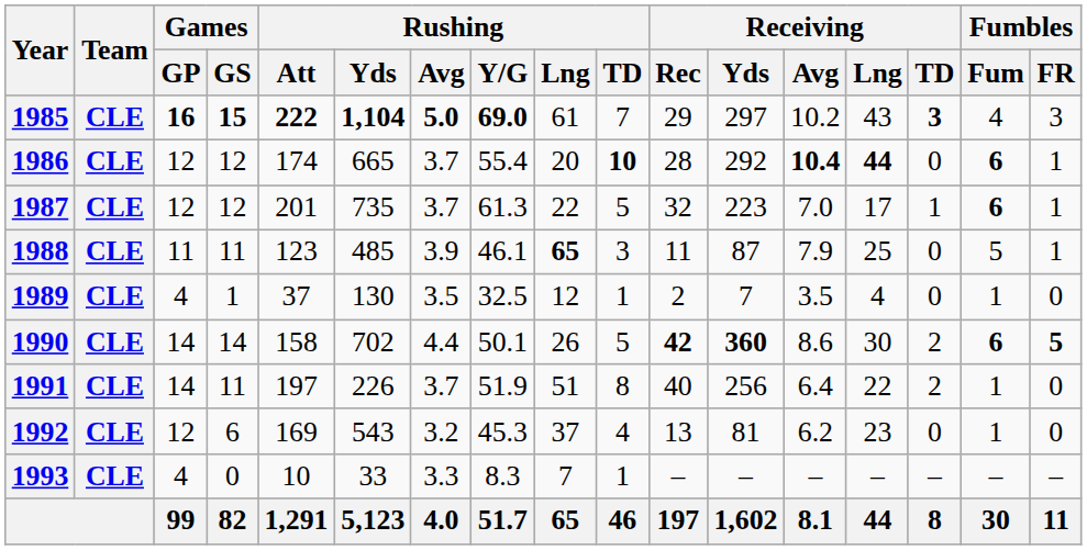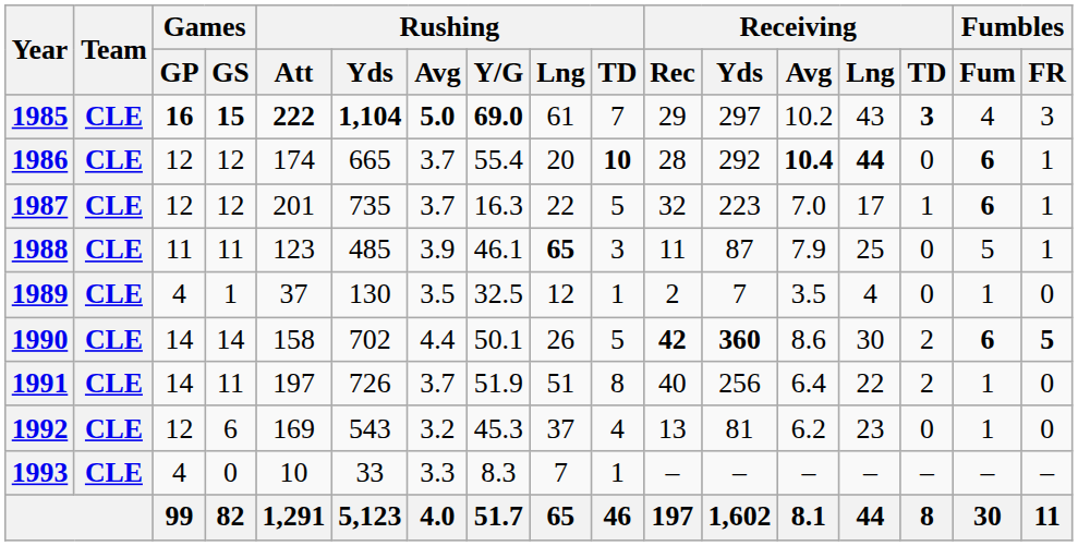 <table class= "wikitable" style="text-align:center;">
 <tr>
 <th rowspan="2">Year</th>
 <th rowspan="2">Team</th>
 <th colspan="2">Games</th>
 <th colspan="6">Rushing</th>
 <th colspan="5">Receiving</th>
 <th colspan="2">Fumbles</th>
 </tr>
 <tr>
 <th>GP</th>
 <th>GS</th>
 <th>Att</th>
 <th>Yds</th>
 <th>Avg</th>
 <th>Y/G</th>
 <th>Lng</th>
 <th>TD</th>
 <th>Rec</th>
 <th>Yds</th>
 <th>Avg</th>
 <th>Lng</th>
 <th>TD</th>
 <th>Fum</th>
 <th>FR</th>
 </tr>
 <tr>
 <th><a href='#'>1985</a></th>
 <th><a href='#'>CLE</a></th>
 <td><strong>16</strong></td>
 <td><strong>15</strong></td>
 <td><strong>222</strong></td>
 <td><strong>1,104</strong></td>
 <td><strong>5.0</strong></td>
 <td><strong>69.0</strong></td>
 <td>61</td>
 <td>7</td>
 <td>29</td>
 <td>297</td>
 <td>10.2</td>
 <td>43</td>
 <td><strong>3</strong></td>
 <td>4</td>
 <td>3</td>
 </tr>
 <tr>
 <th><a href='#'>1986</a></th>
 <th><a href='#'>CLE</a></th>
 <td>12</td>
 <td>12</td>
 <td>174</td>
 <td>665</td>
 <td>3.7</td>
 <td>55.4</td>
 <td>20</td>
 <td><strong>10</strong></td>
 <td>28</td>
 <td>292</td>
 <td><strong>10.4</strong></td>
 <td><strong>44</strong></td>
 <td>0</td>
 <td><strong>6</strong></td>
 <td>1</td>
 </tr>
 <tr>
 <th><a href='#'>1987</a></th>
 <th><a href='#'>CLE</a></th>
 <td>12</td>
 <td>12</td>
 <td>201</td>
 <td>735</td>
 <td>3.7</td>
-<td>61.3</td>
+<td>16.3</td>
 <td>22</td>
 <td>5</td>
 <td>32</td>
 <td>223</td>
 <td>7.0</td>
 <td>17</td>
 <td>1</td>
 <td><strong>6</strong></td>
 <td>1</td>
 </tr>
 <tr>
 <th><a href='#'>1988</a></th>
 <th><a href='#'>CLE</a></th>
 <td>11</td>
 <td>11</td>
 <td>123</td>
 <td>485</td>
 <td>3.9</td>
 <td>46.1</td>
 <td><strong>65</strong></td>
 <td>3</td>
 <td>11</td>
 <td>87</td>
 <td>7.9</td>
 <td>25</td>
 <td>0</td>
 <td>5</td>
 <td>1</td>
 </tr>
 <tr>
 <th><a href='#'>1989</a></th>
 <th><a href='#'>CLE</a></th>
 <td>4</td>
 <td>1</td>
 <td>37</td>
 <td>130</td>
 <td>3.5</td>
 <td>32.5</td>
 <td>12</td>
 <td>1</td>
 <td>2</td>
 <td>7</td>
 <td>3.5</td>
 <td>4</td>
 <td>0</td>
 <td>1</td>
 <td>0</td>
 </tr>
 <tr>
 <th><a href='#'>1990</a></th>
 <th><a href='#'>CLE</a></th>
 <td>14</td>
 <td>14</td>
 <td>158</td>
 <td>702</td>
 <td>4.4</td>
 <td>50.1</td>
 <td>26</td>
 <td>5</td>
 <td><strong>42</strong></td>
 <td><strong>360</strong></td>
 <td>8.6</td>
 <td>30</td>
 <td>2</td>
 <td><strong>6</strong></td>
 <td><strong>5</strong></td>
 </tr>
 <tr>
 <th><a href='#'>1991</a></th>
 <th><a href='#'>CLE</a></th>
 <td>14</td>
 <td>11</td>
 <td>197</td>
-<td>226</td>
+<td>726</td>
 <td>3.7</td>
 <td>51.9</td>
 <td>51</td>
 <td>8</td>
 <td>40</td>
 <td>256</td>
 <td>6.4</td>
 <td>22</td>
 <td>2</td>
 <td>1</td>
 <td>0</td>
 </tr>
 <tr>
 <th><a href='#'>1992</a></th>
 <th><a href='#'>CLE</a></th>
 <td>12</td>
 <td>6</td>
 <td>169</td>
 <td>543</td>
 <td>3.2</td>
 <td>45.3</td>
 <td>37</td>
 <td>4</td>
 <td>13</td>
 <td>81</td>
 <td>6.2</td>
 <td>23</td>
 <td>0</td>
 <td>1</td>
 <td>0</td>
 </tr>
 <tr>
 <th><a href='#'>1993</a></th>
 <th><a href='#'>CLE</a></th>
 <td>4</td>
 <td>0</td>
 <td>10</td>
 <td>33</td>
 <td>3.3</td>
 <td>8.3</td>
 <td>7</td>
 <td>1</td>
 <td>–</td>
 <td>–</td>
 <td>–</td>
 <td>–</td>
 <td>–</td>
 <td>–</td>
 <td>–</td>
 </tr>
 <tr>
 <th colspan="2"></th>
 <th>99</th>
 <th>82</th>
 <th>1,291</th>
 <th>5,123</th>
 <th>4.0</th>
 <th>51.7</th>
 <th>65</th>
 <th>46</th>
 <th>197</th>
 <th>1,602</th>
 <th>8.1</th>
 <th>44</th>
 <th>8</th>
 <th>30</th>
 <th>11</th>
 </tr>
 </table>
